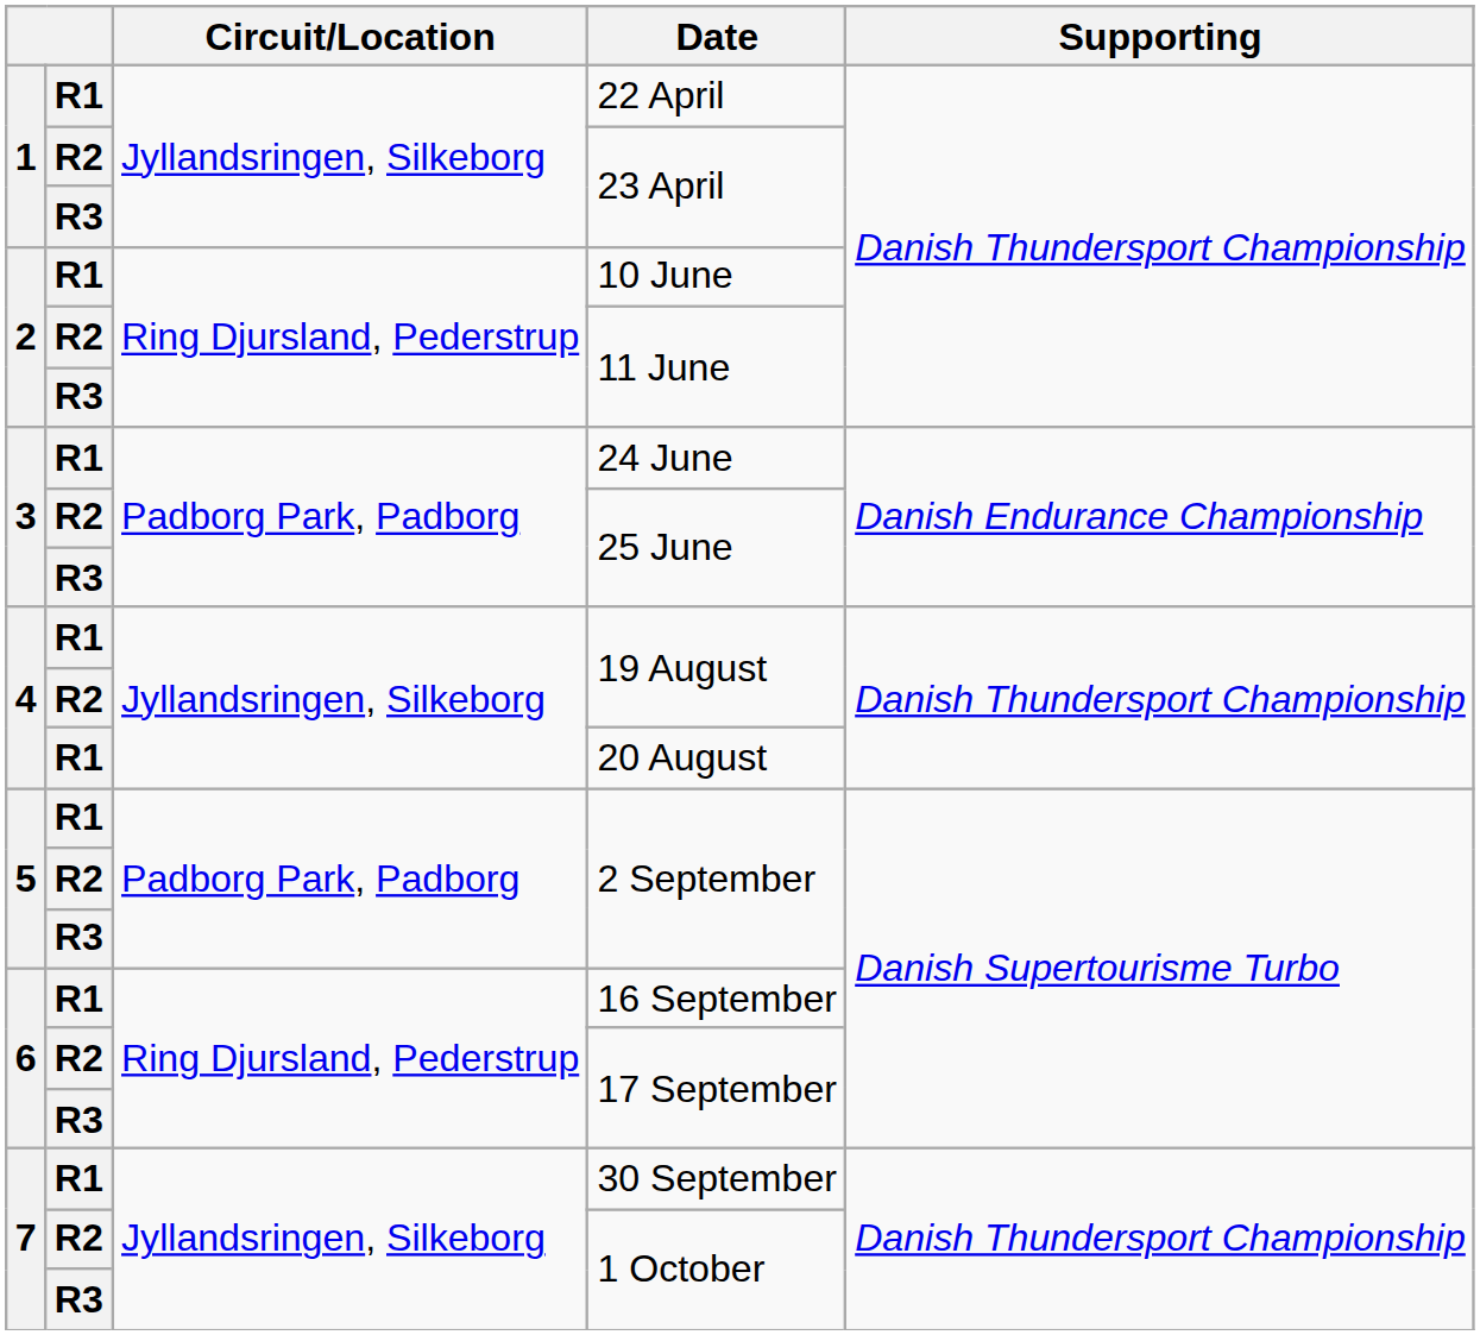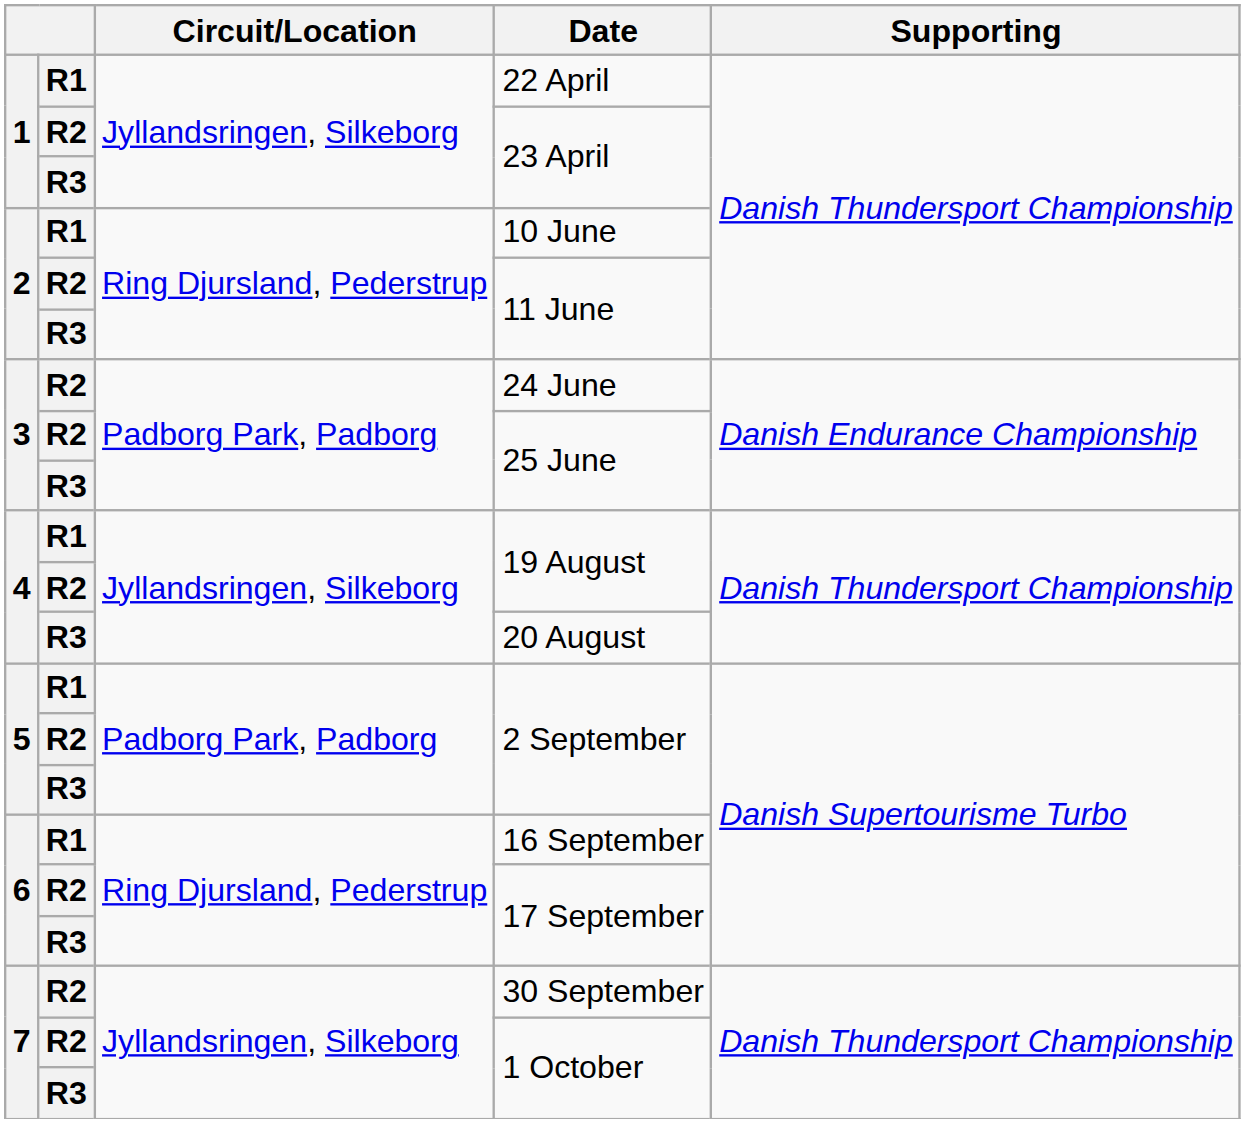 <table class="wikitable" style="font-size: 85%">
 <tr>
 <th colspan=2></th>
 <th>Circuit/Location</th>
 <th>Date</th>
 <th>Supporting</th>
 </tr>
 <tr>
 <th rowspan=3>1</th>
 <th>R1</th>
 <td rowspan=3><a href='#'>Jyllandsringen</a>, <a href='#'>Silkeborg</a></td>
 <td>22 April</td>
 <td rowspan=6><em><a href='#'>Danish Thundersport Championship</a></em></td>
 </tr>
 <tr>
 <th>R2</th>
 <td rowspan=2>23 April</td>
 </tr>
 <tr>
 <th>R3</th>
 </tr>
 <tr>
 <th rowspan=3>2</th>
 <th>R1</th>
 <td rowspan=3><a href='#'>Ring Djursland</a>, <a href='#'>Pederstrup</a></td>
 <td>10 June</td>
 </tr>
 <tr>
 <th>R2</th>
 <td rowspan=2>11 June</td>
 </tr>
 <tr>
 <th>R3</th>
 </tr>
 <tr>
 <th rowspan=3>3</th>
-<th>R1</th>
+<th>R2</th>
 <td rowspan=3><a href='#'>Padborg Park</a>, <a href='#'>Padborg</a></td>
 <td>24 June</td>
 <td rowspan=3><em><a href='#'>Danish Endurance Championship</a></em></td>
 </tr>
 <tr>
 <th>R2</th>
 <td rowspan=2>25 June</td>
 </tr>
 <tr>
 <th>R3</th>
 </tr>
 <tr>
 <th rowspan=3>4</th>
 <th>R1</th>
 <td rowspan=3><a href='#'>Jyllandsringen</a>, <a href='#'>Silkeborg</a></td>
 <td rowspan=2>19 August</td>
 <td rowspan=3><em><a href='#'>Danish Thundersport Championship</a></em></td>
 </tr>
 <tr>
 <th>R2</th>
 </tr>
 <tr>
-<th>R1</th>
+<th>R3</th>
 <td>20 August</td>
 </tr>
 <tr>
 <th rowspan=3>5</th>
 <th>R1</th>
 <td rowspan=3><a href='#'>Padborg Park</a>, <a href='#'>Padborg</a></td>
 <td rowspan=3>2 September</td>
 <td rowspan=6><em><a href='#'>Danish Supertourisme Turbo</a></em></td>
 </tr>
 <tr>
 <th>R2</th>
 </tr>
 <tr>
 <th>R3</th>
 </tr>
 <tr>
 <th rowspan=3>6</th>
 <th>R1</th>
 <td rowspan=3><a href='#'>Ring Djursland</a>, <a href='#'>Pederstrup</a></td>
 <td>16 September</td>
 </tr>
 <tr>
 <th>R2</th>
 <td rowspan=2>17 September</td>
 </tr>
 <tr>
 <th>R3</th>
 </tr>
 <tr>
 <th rowspan=3>7</th>
-<th>R1</th>
+<th>R2</th>
 <td rowspan=3><a href='#'>Jyllandsringen</a>, <a href='#'>Silkeborg</a></td>
 <td>30 September</td>
 <td rowspan=3><em><a href='#'>Danish Thundersport Championship</a></em></td>
 </tr>
 <tr>
 <th>R2</th>
 <td rowspan=2>1 October</td>
 </tr>
 <tr>
 <th>R3</th>
 </tr>
 </table>
